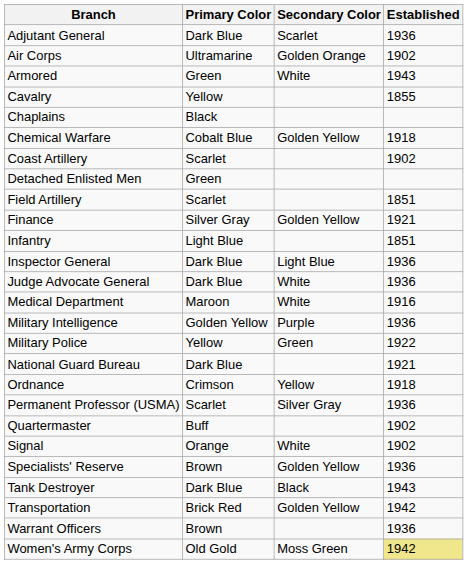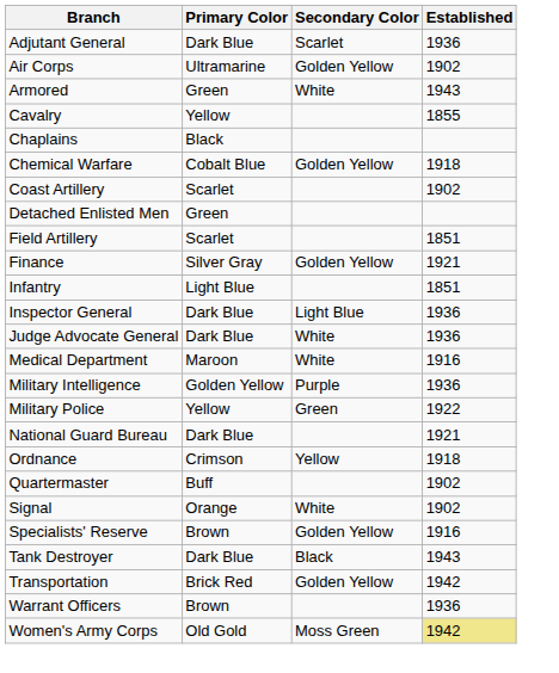 <table class="wikitable">
 <tr>
 <th>Branch</th>
 <th>Primary Color</th>
 <th>Secondary Color</th>
 <th>Established</th>
 </tr>
 <tr>
 <td>Adjutant General</td>
 <td>Dark Blue</td>
 <td>Scarlet</td>
 <td>1936</td>
 </tr>
 <tr>
 <td>Air Corps</td>
 <td>Ultramarine</td>
-<td>Golden Orange</td>
+<td>Golden Yellow</td>
 <td>1902</td>
 </tr>
 <tr>
 <td>Armored</td>
 <td>Green</td>
 <td>White</td>
 <td>1943</td>
 </tr>
 <tr>
 <td>Cavalry</td>
 <td>Yellow</td>
 <td></td>
 <td>1855</td>
 </tr>
 <tr>
 <td>Chaplains</td>
 <td>Black</td>
 <td></td>
 </tr>
 <tr>
 <td>Chemical Warfare</td>
 <td>Cobalt Blue</td>
 <td>Golden Yellow</td>
 <td>1918</td>
 </tr>
 <tr>
 <td>Coast Artillery</td>
 <td>Scarlet</td>
 <td></td>
 <td>1902</td>
 </tr>
 <tr>
 <td>Detached Enlisted Men</td>
 <td>Green</td>
 <td></td>
 </tr>
 <tr>
 <td>Field Artillery</td>
 <td>Scarlet</td>
 <td></td>
 <td>1851</td>
 </tr>
 <tr>
 <td>Finance</td>
 <td>Silver Gray</td>
 <td>Golden Yellow</td>
 <td>1921</td>
 </tr>
 <tr>
 <td>Infantry</td>
 <td>Light Blue</td>
 <td></td>
 <td>1851</td>
 </tr>
 <tr>
 <td>Inspector General</td>
 <td>Dark Blue</td>
 <td>Light Blue</td>
 <td>1936</td>
 </tr>
 <tr>
 <td>Judge Advocate General</td>
 <td>Dark Blue</td>
 <td>White</td>
 <td>1936</td>
 </tr>
 <tr>
 <td>Medical Department</td>
 <td>Maroon</td>
 <td>White</td>
 <td>1916</td>
 </tr>
 <tr>
 <td>Military Intelligence</td>
 <td>Golden Yellow</td>
 <td>Purple</td>
 <td>1936</td>
 </tr>
 <tr>
 <td>Military Police</td>
 <td>Yellow</td>
 <td>Green</td>
 <td>1922</td>
 </tr>
 <tr>
 <td>National Guard Bureau</td>
 <td>Dark Blue</td>
 <td></td>
 <td>1921</td>
 </tr>
 <tr>
 <td>Ordnance</td>
 <td>Crimson</td>
 <td>Yellow</td>
 <td>1918</td>
 </tr>
 <tr>
-<td>Permanent Professor (USMA)</td>
-<td>Scarlet</td>
-<td>Silver Gray</td>
-<td>1936</td>
-</tr>
-<tr>
 <td>Quartermaster</td>
 <td>Buff</td>
 <td></td>
 <td>1902</td>
 </tr>
 <tr>
 <td>Signal</td>
 <td>Orange</td>
 <td>White</td>
 <td>1902</td>
 </tr>
 <tr>
 <td>Specialists' Reserve</td>
 <td>Brown</td>
 <td>Golden Yellow</td>
-<td>1936</td>
+<td>1916</td>
 </tr>
 <tr>
 <td>Tank Destroyer</td>
 <td>Dark Blue</td>
 <td>Black</td>
 <td>1943</td>
 </tr>
 <tr>
 <td>Transportation</td>
 <td>Brick Red</td>
 <td>Golden Yellow</td>
 <td>1942</td>
 </tr>
 <tr>
 <td>Warrant Officers</td>
 <td>Brown</td>
 <td></td>
 <td>1936</td>
 </tr>
 <tr>
 <td>Women's Army Corps</td>
 <td>Old Gold</td>
 <td>Moss Green</td>
 <td style="background: khaki;">1942</td>
 </tr>
 </table>
